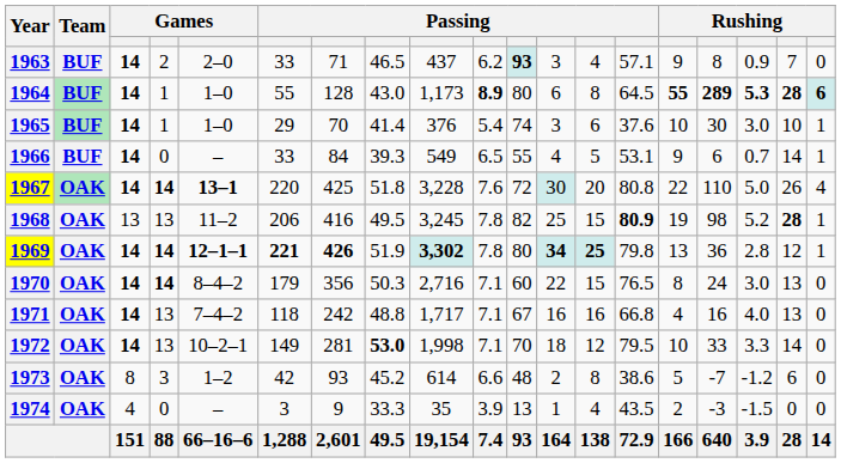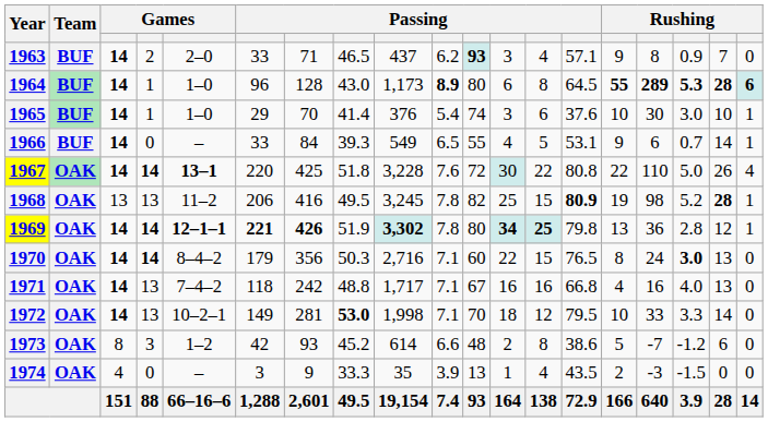 <table class="wikitable" style="text-align:center;">
 <tr>
 <th rowspan="2">Year</th>
 <th rowspan="2">Team</th>
 <th colspan="3">Games</th>
 <th colspan="9">Passing</th>
 <th colspan="5">Rushing</th>
 </tr>
 <tr>
 <th></th>
 <th></th>
 <th></th>
 <th></th>
 <th></th>
 <th></th>
 <th></th>
 <th></th>
 <th></th>
 <th></th>
 <th></th>
 <th></th>
 <th></th>
 <th></th>
 <th></th>
 <th></th>
 <th></th>
 </tr>
 <tr>
 <th><a href='#'>1963</a></th>
 <th><a href='#'>BUF</a></th>
 <td><strong>14</strong></td>
 <td>2</td>
 <td>2–0</td>
 <td>33</td>
 <td>71</td>
 <td>46.5</td>
 <td>437</td>
 <td>6.2</td>
 <td style="background:#cfecec;"><strong>93</strong></td>
 <td>3</td>
 <td>4</td>
 <td>57.1</td>
 <td>9</td>
 <td>8</td>
 <td>0.9</td>
 <td>7</td>
 <td>0</td>
 </tr>
 <tr>
 <th><a href='#'>1964</a></th>
 <th style="background:#afe6ba;"><a href='#'>BUF</a></th>
 <td><strong>14</strong></td>
 <td>1</td>
 <td>1–0</td>
-<td>55</td>
+<td>96</td>
 <td>128</td>
 <td>43.0</td>
 <td>1,173</td>
 <td><strong>8.9</strong></td>
 <td>80</td>
 <td>6</td>
 <td>8</td>
 <td>64.5</td>
 <td><strong>55</strong></td>
 <td><strong>289</strong></td>
 <td><strong>5.3</strong></td>
 <td><strong>28</strong></td>
 <td style="background:#cfecec;"><strong>6</strong></td>
 </tr>
 <tr>
 <th><a href='#'>1965</a></th>
 <th style="background:#afe6ba;"><a href='#'>BUF</a></th>
 <td><strong>14</strong></td>
 <td>1</td>
 <td>1–0</td>
 <td>29</td>
 <td>70</td>
 <td>41.4</td>
 <td>376</td>
 <td>5.4</td>
 <td>74</td>
 <td>3</td>
 <td>6</td>
 <td>37.6</td>
 <td>10</td>
 <td>30</td>
 <td>3.0</td>
 <td>10</td>
 <td>1</td>
 </tr>
 <tr>
 <th><a href='#'>1966</a></th>
 <th><a href='#'>BUF</a></th>
 <td><strong>14</strong></td>
 <td>0</td>
 <td>–</td>
 <td>33</td>
 <td>84</td>
 <td>39.3</td>
 <td>549</td>
 <td>6.5</td>
 <td>55</td>
 <td>4</td>
 <td>5</td>
 <td>53.1</td>
 <td>9</td>
 <td>6</td>
 <td>0.7</td>
 <td>14</td>
 <td>1</td>
 </tr>
 <tr>
 <th style="background:#ffff00;"><a href='#'>1967</a></th>
 <th style="background:#afe6ba;"><a href='#'>OAK</a></th>
 <td><strong>14</strong></td>
 <td><strong>14</strong></td>
 <td><strong>13–1</strong></td>
 <td>220</td>
 <td>425</td>
 <td>51.8</td>
 <td>3,228</td>
 <td>7.6</td>
 <td>72</td>
 <td style="background:#cfecec;">30</td>
-<td>20</td>
+<td>22</td>
 <td>80.8</td>
 <td>22</td>
 <td>110</td>
 <td>5.0</td>
 <td>26</td>
 <td>4</td>
 </tr>
 <tr>
 <th><a href='#'>1968</a></th>
 <th><a href='#'>OAK</a></th>
 <td>13</td>
 <td>13</td>
 <td>11–2</td>
 <td>206</td>
 <td>416</td>
 <td>49.5</td>
 <td>3,245</td>
 <td>7.8</td>
 <td>82</td>
 <td>25</td>
 <td>15</td>
 <td><strong>80.9</strong></td>
 <td>19</td>
 <td>98</td>
 <td>5.2</td>
 <td><strong>28</strong></td>
 <td>1</td>
 </tr>
 <tr>
 <th style="background:#ffff00;"><a href='#'>1969</a></th>
 <th><a href='#'>OAK</a></th>
 <td><strong>14</strong></td>
 <td><strong>14</strong></td>
 <td><strong>12–1–1</strong></td>
 <td><strong>221</strong></td>
 <td><strong>426</strong></td>
 <td>51.9</td>
 <td style="background:#cfecec;"><strong>3,302</strong></td>
 <td>7.8</td>
 <td>80</td>
 <td style="background:#cfecec;"><strong>34</strong></td>
 <td style="background:#cfecec;"><strong>25</strong></td>
 <td>79.8</td>
 <td>13</td>
 <td>36</td>
 <td>2.8</td>
 <td>12</td>
 <td>1</td>
 </tr>
 <tr>
 <th><a href='#'>1970</a></th>
 <th><a href='#'>OAK</a></th>
 <td><strong>14</strong></td>
 <td><strong>14</strong></td>
 <td>8–4–2</td>
 <td>179</td>
 <td>356</td>
 <td>50.3</td>
 <td>2,716</td>
 <td>7.1</td>
 <td>60</td>
 <td>22</td>
 <td>15</td>
 <td>76.5</td>
 <td>8</td>
 <td>24</td>
-<td>3.0</td>
+<td><strong>3.0</strong></td>
 <td>13</td>
 <td>0</td>
 </tr>
 <tr>
 <th><a href='#'>1971</a></th>
 <th><a href='#'>OAK</a></th>
 <td><strong>14</strong></td>
 <td>13</td>
 <td>7–4–2</td>
 <td>118</td>
 <td>242</td>
 <td>48.8</td>
 <td>1,717</td>
 <td>7.1</td>
 <td>67</td>
 <td>16</td>
 <td>16</td>
 <td>66.8</td>
 <td>4</td>
 <td>16</td>
 <td>4.0</td>
 <td>13</td>
 <td>0</td>
 </tr>
 <tr>
 <th><a href='#'>1972</a></th>
 <th><a href='#'>OAK</a></th>
 <td><strong>14</strong></td>
 <td>13</td>
 <td>10–2–1</td>
 <td>149</td>
 <td>281</td>
 <td><strong>53.0</strong></td>
 <td>1,998</td>
 <td>7.1</td>
 <td>70</td>
 <td>18</td>
 <td>12</td>
 <td>79.5</td>
 <td>10</td>
 <td>33</td>
 <td>3.3</td>
 <td>14</td>
 <td>0</td>
 </tr>
 <tr>
 <th><a href='#'>1973</a></th>
 <th><a href='#'>OAK</a></th>
 <td>8</td>
 <td>3</td>
 <td>1–2</td>
 <td>42</td>
 <td>93</td>
 <td>45.2</td>
 <td>614</td>
 <td>6.6</td>
 <td>48</td>
 <td>2</td>
 <td>8</td>
 <td>38.6</td>
 <td>5</td>
 <td>-7</td>
 <td>-1.2</td>
 <td>6</td>
 <td>0</td>
 </tr>
 <tr>
 <th><a href='#'>1974</a></th>
 <th><a href='#'>OAK</a></th>
 <td>4</td>
 <td>0</td>
 <td>–</td>
 <td>3</td>
 <td>9</td>
 <td>33.3</td>
 <td>35</td>
 <td>3.9</td>
 <td>13</td>
 <td>1</td>
 <td>4</td>
 <td>43.5</td>
 <td>2</td>
 <td>-3</td>
 <td>-1.5</td>
 <td>0</td>
 <td>0</td>
 </tr>
 <tr>
 <th colspan="2"></th>
 <th>151</th>
 <th>88</th>
 <th>66–16–6</th>
 <th>1,288</th>
 <th>2,601</th>
 <th>49.5</th>
 <th>19,154</th>
 <th>7.4</th>
 <th>93</th>
 <th>164</th>
 <th>138</th>
 <th>72.9</th>
 <th>166</th>
 <th>640</th>
 <th>3.9</th>
 <th>28</th>
 <th>14</th>
 </tr>
 </table>
